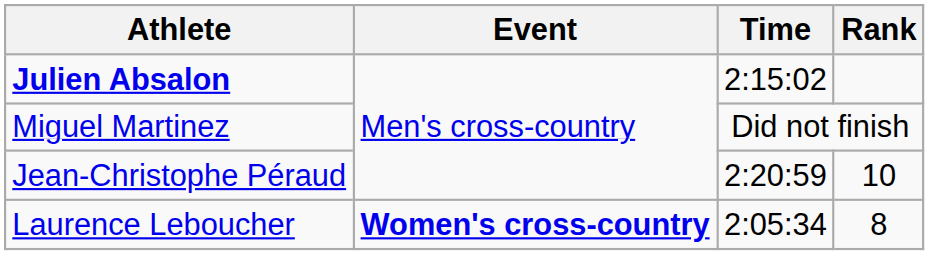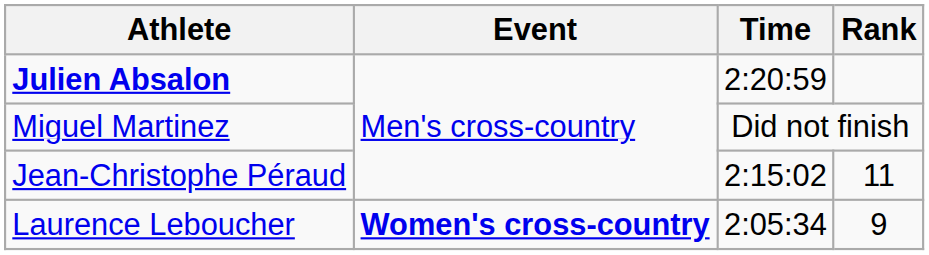 <table class=wikitable style="font-size:90%">
 <tr>
 <th>Athlete</th>
 <th>Event</th>
 <th>Time</th>
 <th>Rank</th>
 </tr>
 <tr align=center>
 <td align=left><strong><a href='#'>Julien Absalon</a></strong></td>
 <td align=left rowspan=3><a href='#'>Men's cross-country</a></td>
-<td>2:15:02</td>
+<td>2:20:59</td>
 <td></td>
 </tr>
 <tr align=center>
 <td align=left><a href='#'>Miguel Martinez</a></td>
 <td colspan=2>Did not finish</td>
 </tr>
 <tr align=center>
 <td align=left><a href='#'>Jean-Christophe Péraud</a></td>
-<td>2:20:59</td>
-<td>10</td>
+<td>2:15:02</td>
+<td>11</td>
 </tr>
 <tr align=center>
 <td align=left><a href='#'>Laurence Leboucher</a></td>
 <td align=left><strong><a href='#'>Women's cross-country</a></strong></td>
 <td>2:05:34</td>
-<td>8</td>
+<td>9</td>
 </tr>
 </table>
